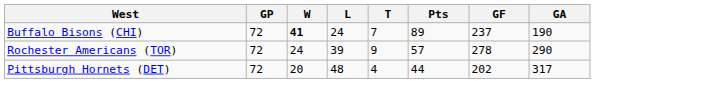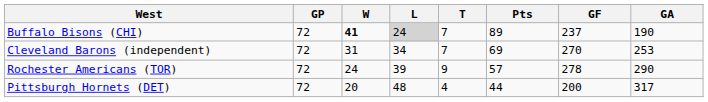 <table class="wikitable">
 <tr>
 <th bgcolor="#DDDDFF" width="30%">West</th>
 <th bgcolor="#DDDDFF" width="5%">GP</th>
 <th bgcolor="#DDDDFF" width="5%">W</th>
 <th bgcolor="#DDDDFF" width="5%">L</th>
 <th bgcolor="#DDDDFF" width="5%">T</th>
 <th bgcolor="#DDDDFF" width="7.5%">Pts</th>
 <th bgcolor="#DDDDFF" width="7.5%">GF</th>
 <th bgcolor="#DDDDFF" width="7.5%">GA</th>
 </tr>
 <tr>
 <td><a href='#'>Buffalo Bisons</a> (<a href='#'>CHI</a>)</td>
 <td>72</td>
 <td><strong>41</strong></td>
-<td>24</td>
+<td style="background: lightgrey;">24</td>
 <td>7</td>
 <td>89</td>
 <td>237</td>
 <td>190</td>
+</tr>
+<tr>
+<td><a href='#'>Cleveland Barons</a> (independent)</td>
+<td>72</td>
+<td>31</td>
+<td>34</td>
+<td>7</td>
+<td>69</td>
+<td>270</td>
+<td>253</td>
 </tr>
 <tr>
 <td><a href='#'>Rochester Americans</a> (<a href='#'>TOR</a>)</td>
 <td>72</td>
 <td>24</td>
 <td>39</td>
 <td>9</td>
 <td>57</td>
 <td>278</td>
 <td>290</td>
 </tr>
 <tr>
 <td><a href='#'>Pittsburgh Hornets</a> (<a href='#'>DET</a>)</td>
 <td>72</td>
 <td>20</td>
 <td>48</td>
 <td>4</td>
 <td>44</td>
-<td>202</td>
+<td>200</td>
 <td>317</td>
 </tr>
 </table>
